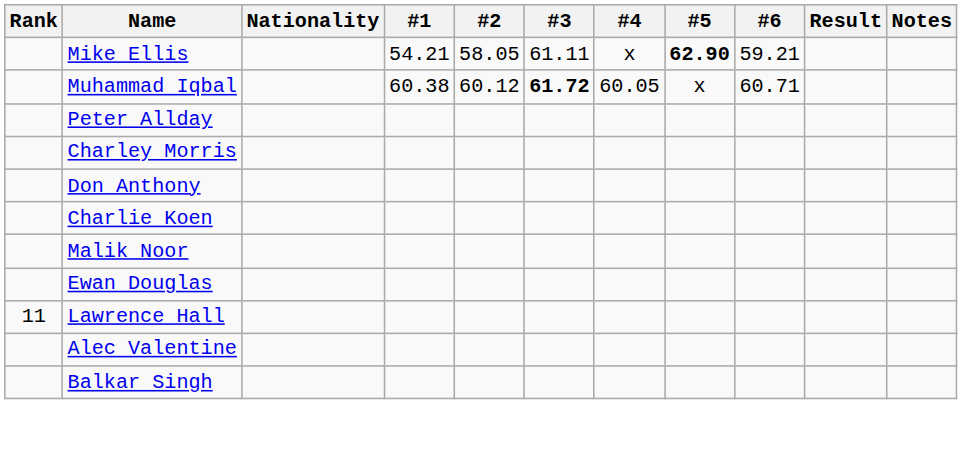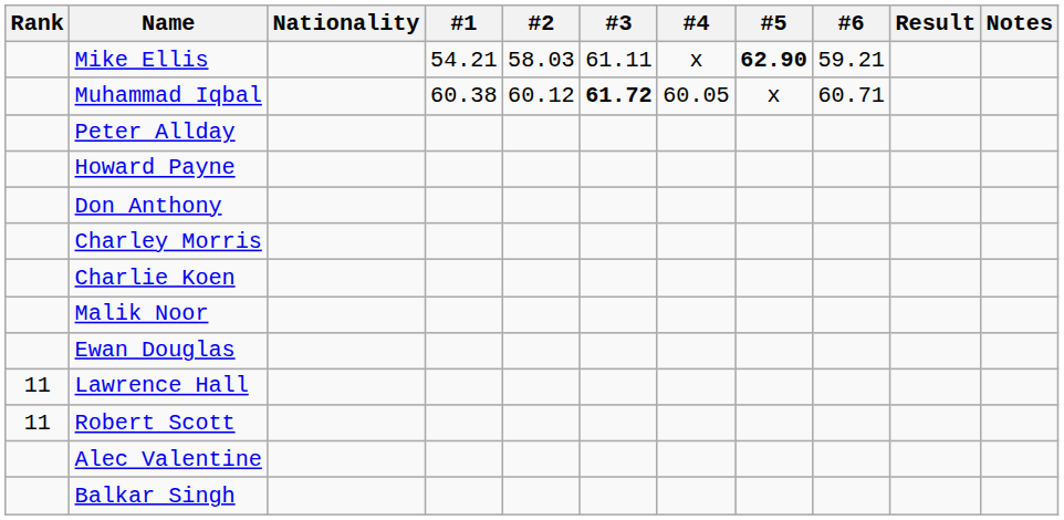 <table class="wikitable sortable" style=" text-align:center">
 <tr>
 <th>Rank</th>
 <th>Name</th>
 <th>Nationality</th>
 <th>#1</th>
 <th>#2</th>
 <th>#3</th>
 <th>#4</th>
 <th>#5</th>
 <th>#6</th>
 <th>Result</th>
 <th>Notes</th>
 </tr>
 <tr>
 <td></td>
 <td align=left><a href='#'>Mike Ellis</a></td>
 <td align=left></td>
 <td>54.21</td>
-<td>58.05</td>
+<td>58.03</td>
 <td>61.11</td>
 <td>x</td>
 <td><strong>62.90</strong></td>
 <td>59.21</td>
 <td><strong></strong></td>
 <td></td>
 </tr>
 <tr>
 <td></td>
 <td align=left><a href='#'>Muhammad Iqbal</a></td>
 <td align=left></td>
 <td>60.38</td>
 <td>60.12</td>
 <td><strong>61.72</strong></td>
 <td>60.05</td>
 <td>x</td>
 <td>60.71</td>
 <td><strong></strong></td>
 <td></td>
 </tr>
 <tr>
 <td></td>
 <td align=left><a href='#'>Peter Allday</a></td>
 <td align=left></td>
 <td></td>
 <td></td>
 <td></td>
 <td></td>
 <td></td>
 <td></td>
 <td><strong></strong></td>
 <td></td>
 </tr>
 <tr>
 <td></td>
-<td align=left><a href='#'>Charley Morris</a></td>
+<td align=left><a href='#'>Howard Payne</a></td>
 <td align=left></td>
 <td></td>
 <td></td>
 <td></td>
 <td></td>
 <td></td>
 <td></td>
 <td><strong></strong></td>
 <td></td>
 </tr>
 <tr>
 <td></td>
 <td align=left><a href='#'>Don Anthony</a></td>
+<td align=left></td>
+<td></td>
+<td></td>
+<td></td>
+<td></td>
+<td></td>
+<td></td>
+<td><strong></strong></td>
+<td></td>
+</tr>
+<tr>
+<td></td>
+<td align=left><a href='#'>Charley Morris</a></td>
 <td align=left></td>
 <td></td>
 <td></td>
 <td></td>
 <td></td>
 <td></td>
 <td></td>
 <td><strong></strong></td>
 <td></td>
 </tr>
 <tr>
 <td></td>
 <td align=left><a href='#'>Charlie Koen</a></td>
 <td align=left></td>
 <td></td>
 <td></td>
 <td></td>
 <td></td>
 <td></td>
 <td></td>
 <td><strong></strong></td>
 <td></td>
 </tr>
 <tr>
 <td></td>
 <td align=left><a href='#'>Malik Noor</a></td>
 <td align=left></td>
 <td></td>
 <td></td>
 <td></td>
 <td></td>
 <td></td>
 <td></td>
 <td><strong></strong></td>
 <td></td>
 </tr>
 <tr>
 <td></td>
 <td align=left><a href='#'>Ewan Douglas</a></td>
 <td align=left></td>
 <td></td>
 <td></td>
 <td></td>
 <td></td>
 <td></td>
 <td></td>
 <td><strong></strong></td>
 <td></td>
 </tr>
 <tr>
 <td>11</td>
 <td align=left><a href='#'>Lawrence Hall</a></td>
 <td align=left></td>
 <td></td>
 <td></td>
 <td></td>
 <td></td>
 <td></td>
 <td></td>
 <td><strong></strong></td>
 <td></td>
 </tr>
 <tr>
+<td>11</td>
+<td align=left><a href='#'>Robert Scott</a></td>
+<td align=left></td>
+<td></td>
+<td></td>
+<td></td>
+<td></td>
+<td></td>
+<td></td>
+<td><strong></strong></td>
+<td></td>
+</tr>
+<tr>
 <td></td>
 <td align=left><a href='#'>Alec Valentine</a></td>
 <td align=left></td>
 <td></td>
 <td></td>
 <td></td>
 <td></td>
 <td></td>
 <td></td>
 <td><strong></strong></td>
 <td></td>
 </tr>
 <tr>
 <td></td>
 <td align=left><a href='#'>Balkar Singh</a></td>
 <td align=left></td>
 <td></td>
 <td></td>
 <td></td>
 <td></td>
 <td></td>
 <td></td>
 <td><strong></strong></td>
 <td></td>
 </tr>
 </table>
